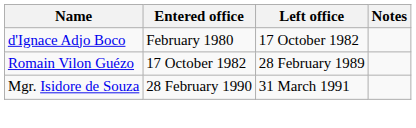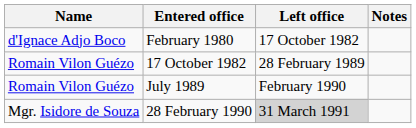 <table class="wikitable">
 <tr>
 <th>Name</th>
 <th>Entered office</th>
 <th>Left office</th>
 <th>Notes</th>
 </tr>
 <tr>
 <td><a href='#'>d'Ignace Adjo Boco</a></td>
 <td>February 1980</td>
 <td>17 October 1982</td>
 <td></td>
 </tr>
 <tr>
 <td><a href='#'>Romain Vilon Guézo</a></td>
 <td>17 October 1982</td>
 <td>28 February 1989</td>
 <td></td>
 </tr>
 <tr>
+<td><a href='#'>Romain Vilon Guézo</a></td>
+<td>July 1989</td>
+<td>February 1990</td>
+<td></td>
+</tr>
+<tr>
 <td>Mgr. <a href='#'>Isidore de Souza</a></td>
 <td>28 February 1990</td>
-<td>31 March 1991</td>
+<td style="background: lightgrey;">31 March 1991</td>
 <td></td>
 </tr>
 </table>
